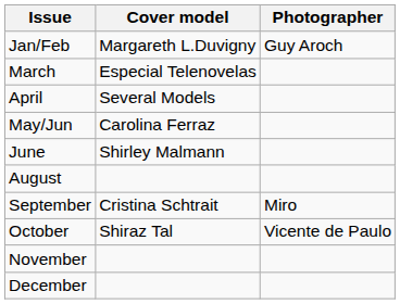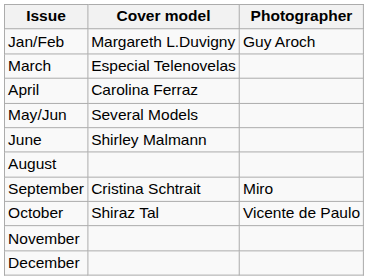 <table class="wikitable">
 <tr>
 <th>Issue</th>
 <th>Cover model</th>
 <th>Photographer</th>
 </tr>
 <tr>
 <td>Jan/Feb</td>
 <td>Margareth L.Duvigny</td>
 <td>Guy Aroch</td>
 </tr>
 <tr>
 <td>March</td>
 <td>Especial Telenovelas</td>
 <td></td>
 </tr>
 <tr>
 <td>April</td>
-<td>Several Models</td>
+<td>Carolina Ferraz</td>
 <td></td>
 </tr>
 <tr>
 <td>May/Jun</td>
-<td>Carolina Ferraz</td>
+<td>Several Models</td>
 <td></td>
 </tr>
 <tr>
 <td>June</td>
 <td>Shirley Malmann</td>
 <td></td>
 </tr>
 <tr>
 <td>August</td>
 <td></td>
 <td></td>
 </tr>
 <tr>
 <td>September</td>
 <td>Cristina Schtrait</td>
 <td>Miro</td>
 </tr>
 <tr>
 <td>October</td>
 <td>Shiraz Tal</td>
 <td>Vicente de Paulo</td>
 </tr>
 <tr>
 <td>November</td>
 <td></td>
 <td></td>
 </tr>
 <tr>
 <td>December</td>
 <td></td>
 </tr>
 </table>
